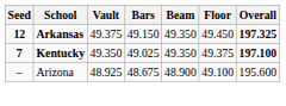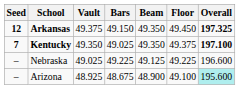 <table class="wikitable" style="white-space:nowrap; font-size:95%; text-align:center">
 <tr>
 <th>Seed</th>
 <th>School</th>
 <th>Vault</th>
 <th>Bars</th>
 <th>Beam</th>
 <th>Floor</th>
 <th>Overall</th>
 </tr>
 <tr>
 <td><strong>12</strong></td>
 <td align=left><strong>Arkansas</strong></td>
 <td>49.375</td>
 <td>49.150</td>
 <td>49.350</td>
 <td>49.450</td>
 <td><strong>197.325</strong></td>
 </tr>
 <tr>
 <td><strong>7</strong></td>
 <td align=left><strong>Kentucky</strong></td>
 <td>49.350</td>
 <td>49.025</td>
 <td>49.350</td>
 <td>49.375</td>
 <td><strong>197.100</strong></td>
 </tr>
 <tr>
 <td>–</td>
+<td align=left>Nebraska</td>
+<td>49.025</td>
+<td>49.225</td>
+<td>49.125</td>
+<td>49.225</td>
+<td>196.600</td>
+</tr>
+<tr>
+<td>–</td>
 <td align=left>Arizona</td>
 <td>48.925</td>
 <td>48.675</td>
 <td>48.900</td>
 <td>49.100</td>
-<td>195.600</td>
+<td style="background: paleturquoise;">195.600</td>
 </tr>
 </table>
